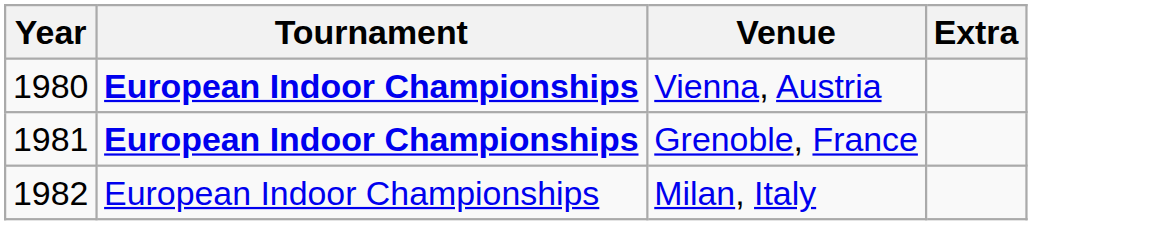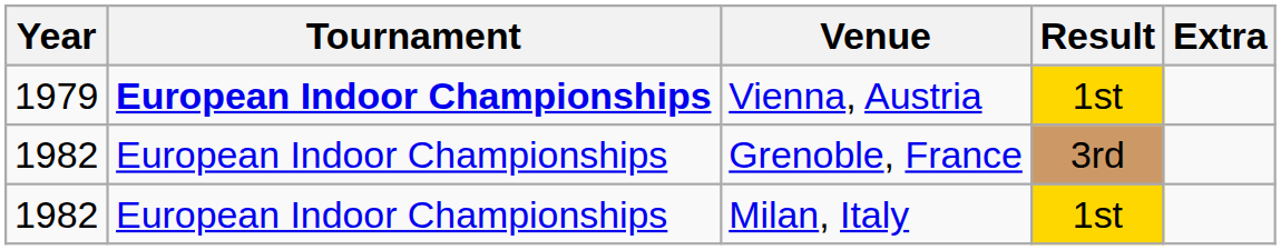 <table class="wikitable" style="font-size: 95%;">
 <tr>
 <th>Year</th>
 <th>Tournament</th>
 <th>Venue</th>
+<th>Result</th>
 <th>Extra</th>
 </tr>
 <tr>
-<td>1980</td>
+<td>1979</td>
 <td><strong><a href='#'>European Indoor Championships</a></strong></td>
 <td><a href='#'>Vienna</a>, <a href='#'>Austria</a></td>
+<td bgcolor="gold" align="center">1st</td>
 <td></td>
 </tr>
 <tr>
-<td>1981</td>
-<td><strong><a href='#'>European Indoor Championships</a></strong></td>
+<td>1982</td>
+<td><a href='#'>European Indoor Championships</a></td>
 <td><a href='#'>Grenoble</a>, <a href='#'>France</a></td>
+<td bgcolor="cc9966" align="center">3rd</td>
 <td></td>
 </tr>
 <tr>
 <td>1982</td>
 <td><a href='#'>European Indoor Championships</a></td>
 <td><a href='#'>Milan</a>, <a href='#'>Italy</a></td>
+<td bgcolor="gold" align="center">1st</td>
 <td></td>
 </tr>
 </table>
